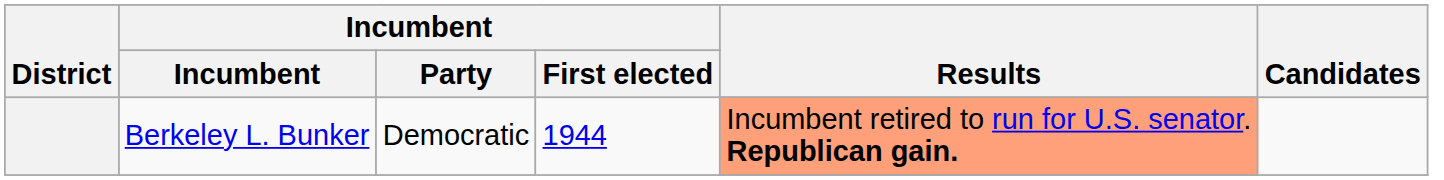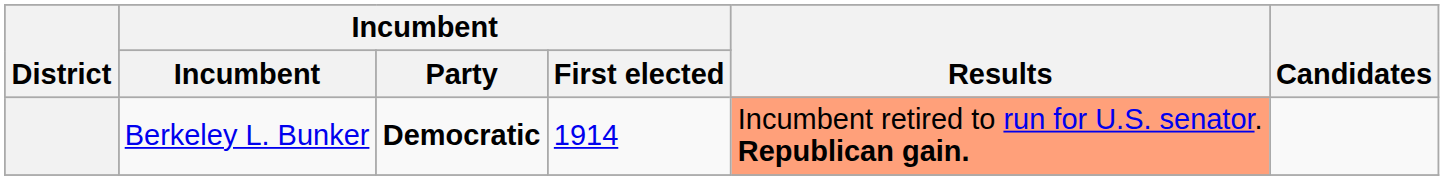 <table class=wikitable>
 <tr valign=bottom>
 <th rowspan=2>District</th>
 <th colspan=3>Incumbent</th>
 <th rowspan=2>Results</th>
 <th rowspan=2>Candidates</th>
 </tr>
 <tr>
 <th>Incumbent</th>
 <th>Party</th>
 <th>First elected</th>
 </tr>
 <tr>
 <th></th>
 <td><a href='#'>Berkeley L. Bunker</a></td>
-<td>Democratic</td>
-<td><a href='#'>1944</a></td>
+<td><strong>Democratic</strong></td>
+<td><a href='#'>1914</a></td>
 <td style="background: lightsalmon;">Incumbent retired to <a href='#'>run for U.S. senator</a>.<br><strong>Republican gain.</strong></td>
 <td nowrap></td>
 </tr>
 </table>
